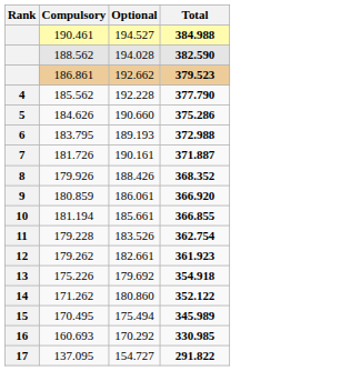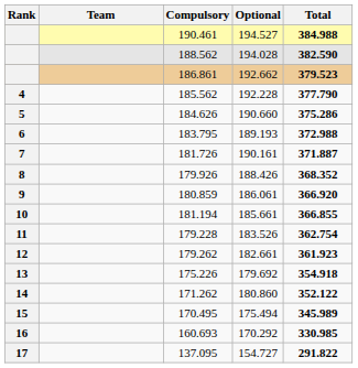 <table class="wikitable sortable" style="text-align:center; font-size:95%">
 <tr>
 <th scope="col" style="width:25px;">Rank</th>
+<th scope="col" style="width:150px;">Team</th>
 <th scope="col" style="width:50px;">Compulsory</th>
 <th scope="col" style="width:50px;">Optional</th>
 <th scope="col" style="width:80px;">Total</th>
 </tr>
 <tr style="background:#fffcaf;">
 <th scope=row style="text-align:center"></th>
+<td style="text-align:left;"><strong></strong></td>
 <td>190.461</td>
 <td>194.527</td>
 <td><strong>384.988</strong></td>
 </tr>
 <tr style="background:#e5e5e5;">
 <th scope=row style="text-align:center"></th>
+<td style="text-align:left;"><strong></strong></td>
 <td>188.562</td>
 <td>194.028</td>
 <td><strong>382.590</strong></td>
 </tr>
 <tr style="background:#ec9;">
 <th scope=row style="text-align:center"></th>
+<td style="text-align:left;"><strong></strong></td>
 <td>186.861</td>
 <td>192.662</td>
 <td><strong>379.523</strong></td>
 </tr>
 <tr>
 <th scope=row style="text-align:center">4</th>
+<td style="text-align:left;"></td>
 <td>185.562</td>
 <td>192.228</td>
 <td><strong>377.790</strong></td>
 </tr>
 <tr>
 <th scope=row style="text-align:center">5</th>
+<td style="text-align:left;"></td>
 <td>184.626</td>
 <td>190.660</td>
 <td><strong>375.286</strong></td>
 </tr>
 <tr>
 <th scope=row style="text-align:center">6</th>
+<td style="text-align:left;"></td>
 <td>183.795</td>
 <td>189.193</td>
 <td><strong>372.988</strong></td>
 </tr>
 <tr>
 <th scope=row style="text-align:center">7</th>
+<td style="text-align:left;"></td>
 <td>181.726</td>
 <td>190.161</td>
 <td><strong>371.887</strong></td>
 </tr>
 <tr>
 <th scope=row style="text-align:center">8</th>
+<td style="text-align:left;"></td>
 <td>179.926</td>
 <td>188.426</td>
 <td><strong>368.352</strong></td>
 </tr>
 <tr>
 <th scope=row style="text-align:center">9</th>
+<td style="text-align:left;"></td>
 <td>180.859</td>
 <td>186.061</td>
 <td><strong>366.920</strong></td>
 </tr>
 <tr>
 <th scope=row style="text-align:center">10</th>
+<td style="text-align:left;"></td>
 <td>181.194</td>
 <td>185.661</td>
 <td><strong>366.855</strong></td>
 </tr>
 <tr>
 <th scope=row style="text-align:center">11</th>
+<td style="text-align:left;"></td>
 <td>179.228</td>
 <td>183.526</td>
 <td><strong>362.754</strong></td>
 </tr>
 <tr>
 <th scope=row style="text-align:center">12</th>
+<td style="text-align:left;"></td>
 <td>179.262</td>
 <td>182.661</td>
 <td><strong>361.923</strong></td>
 </tr>
 <tr>
 <th scope=row style="text-align:center">13</th>
+<td style="text-align:left;"></td>
 <td>175.226</td>
 <td>179.692</td>
 <td><strong>354.918</strong></td>
 </tr>
 <tr>
 <th scope=row style="text-align:center">14</th>
+<td style="text-align:left;"></td>
 <td>171.262</td>
 <td>180.860</td>
 <td><strong>352.122</strong></td>
 </tr>
 <tr>
 <th scope=row style="text-align:center">15</th>
+<td style="text-align:left;"></td>
 <td>170.495</td>
 <td>175.494</td>
 <td><strong>345.989</strong></td>
 </tr>
 <tr>
 <th scope=row style="text-align:center">16</th>
+<td style="text-align:left;"></td>
 <td>160.693</td>
 <td>170.292</td>
 <td><strong>330.985</strong></td>
 </tr>
 <tr>
 <th scope=row style="text-align:center">17</th>
+<td style="text-align:left;"></td>
 <td>137.095</td>
 <td>154.727</td>
 <td><strong>291.822</strong></td>
 </tr>
 </table>
